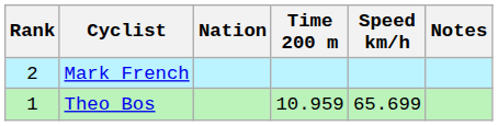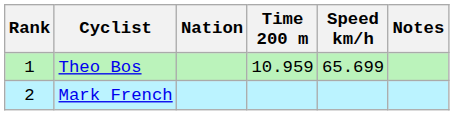 <table class="wikitable sortable" style="text-align:center;">
 <tr>
 <th>Rank</th>
 <th>Cyclist</th>
 <th>Nation</th>
 <th>Time<br>200 m</th>
 <th>Speed<br>km/h</th>
 <th>Notes</th>
 </tr>
+<tr bgcolor=bbf3bb>
+<td>1</td>
+<td align=left><a href='#'>Theo Bos</a></td>
+<td align=left></td>
+<td>10.959</td>
+<td>65.699</td>
+<td></td>
+</tr>
 <tr bgcolor=bbf3ff>
 <td>2</td>
 <td align=left><a href='#'>Mark French</a></td>
 <td align=left></td>
 <td></td>
 <td></td>
 <td></td>
 </tr>
-<tr bgcolor=bbf3bb>
-<td>1</td>
-<td align=left><a href='#'>Theo Bos</a></td>
-<td align=left></td>
-<td>10.959</td>
-<td>65.699</td>
-<td></td>
-</tr>
 </table>
